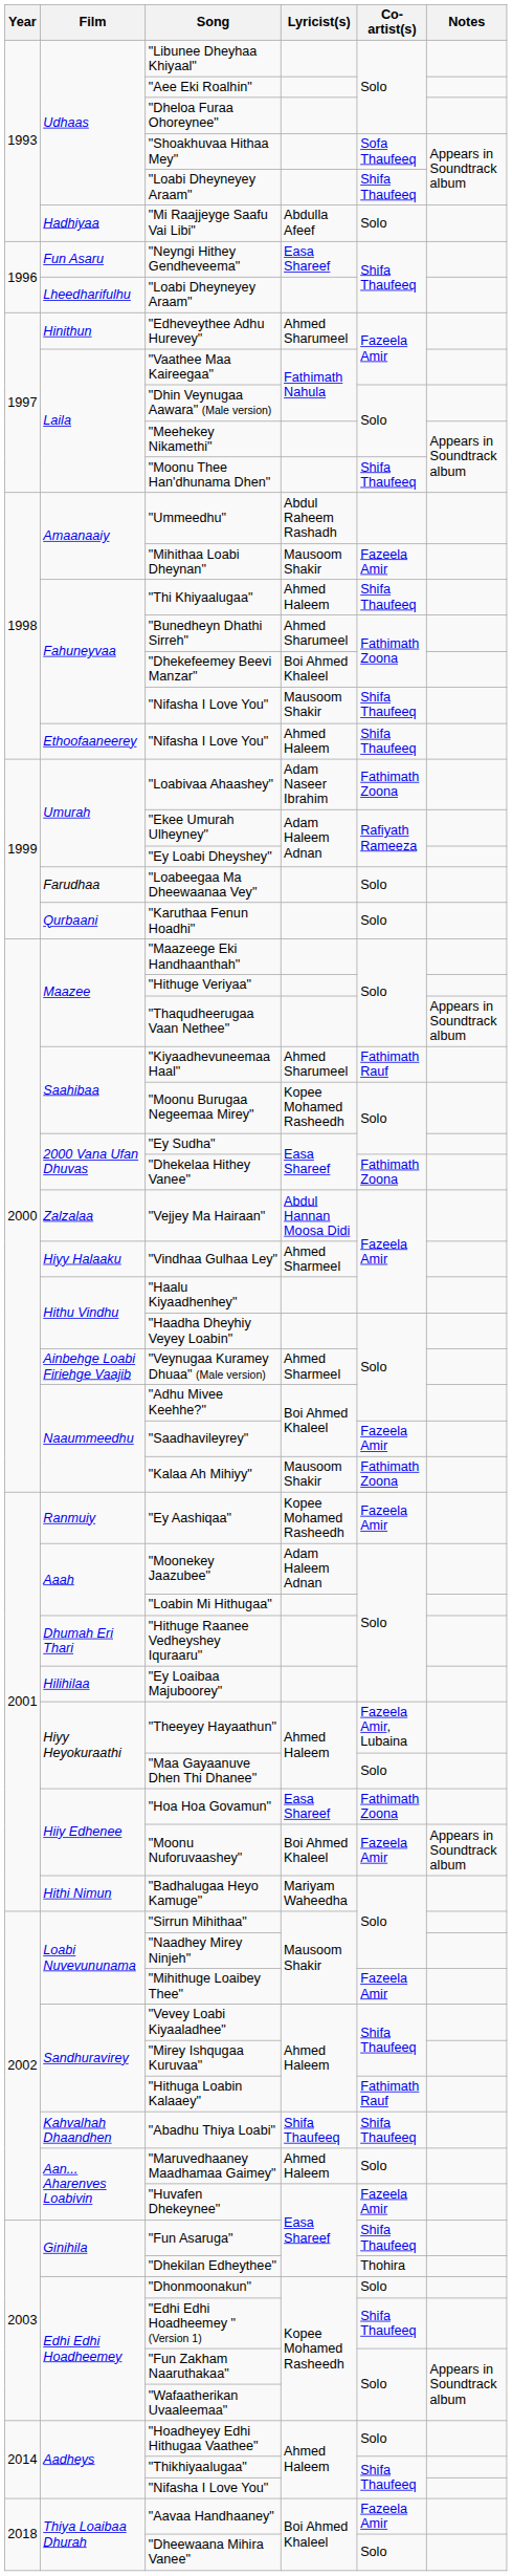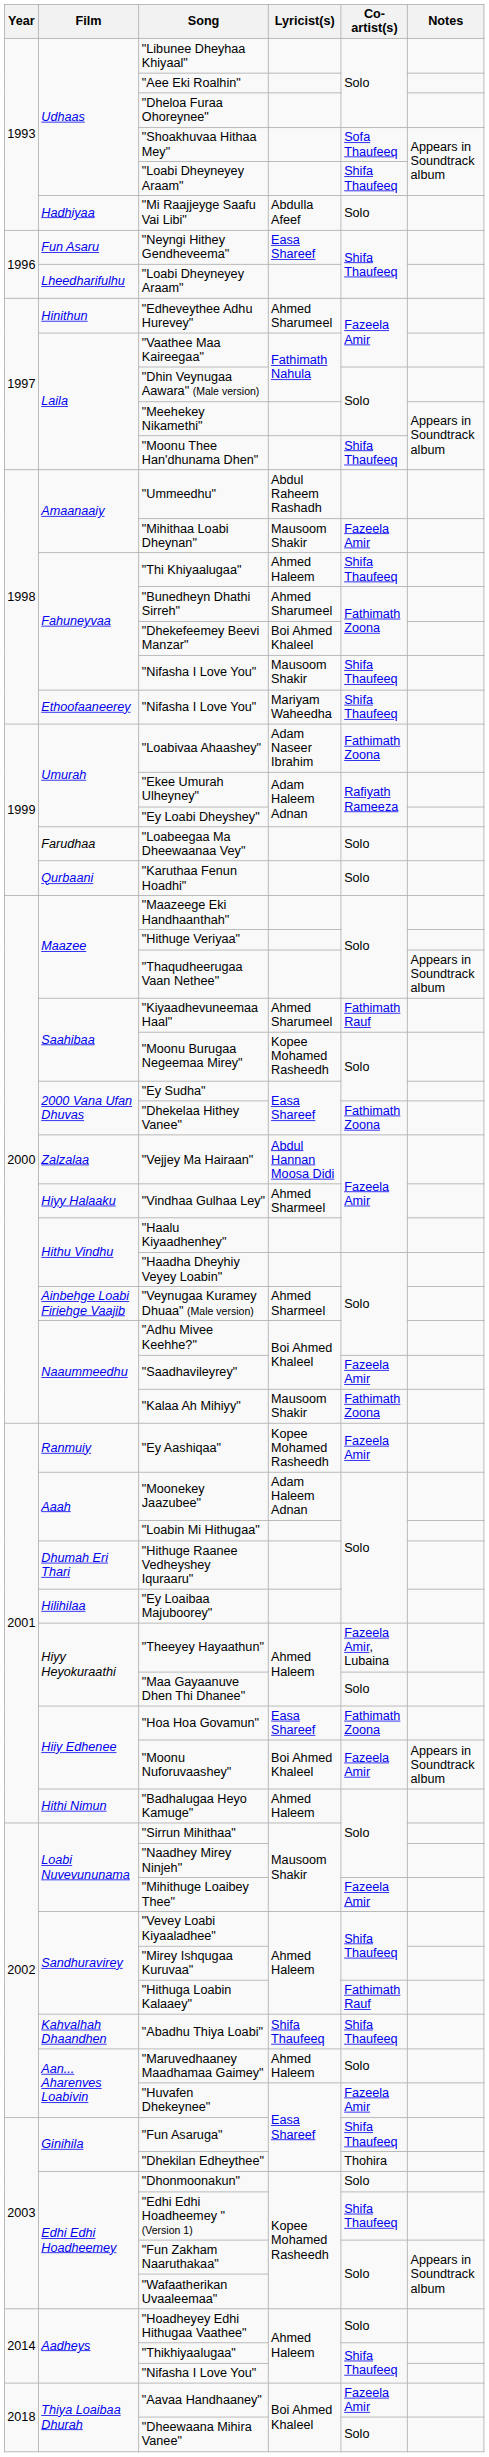 <table class="wikitable plainrowheaders">
 <tr>
 <th scope="col">Year</th>
 <th scope="col">Film</th>
 <th scope="col">Song</th>
 <th>Lyricist(s)</th>
 <th scope="col">Co-artist(s)</th>
 <th>Notes</th>
 </tr>
 <tr>
 <td rowspan="6">1993</td>
 <td rowspan="5"><em><a href='#'>Udhaas</a></em></td>
 <td>"Libunee Dheyhaa Khiyaal"</td>
 <td></td>
 <td rowspan="3">Solo</td>
 <td></td>
 </tr>
 <tr>
 <td>"Aee Eki Roalhin"</td>
 <td></td>
 <td></td>
 </tr>
 <tr>
 <td>"Dheloa Furaa Ohoreynee"</td>
 <td></td>
 <td></td>
 </tr>
 <tr>
 <td>"Shoakhuvaa Hithaa Mey"</td>
 <td></td>
 <td><a href='#'>Sofa Thaufeeq</a></td>
 <td rowspan="2">Appears in Soundtrack album</td>
 </tr>
 <tr>
 <td>"Loabi Dheyneyey Araam"</td>
 <td></td>
 <td><a href='#'>Shifa Thaufeeq</a></td>
 </tr>
 <tr>
 <td><em><a href='#'>Hadhiyaa</a></em></td>
 <td>"Mi Raajjeyge Saafu Vai Libi"</td>
 <td>Abdulla Afeef</td>
 <td>Solo</td>
 <td></td>
 </tr>
 <tr>
 <td rowspan="2">1996</td>
 <td scope="row"><em><a href='#'>Fun Asaru</a></em></td>
 <td>"Neyngi Hithey Gendheveema"</td>
 <td><a href='#'>Easa Shareef</a></td>
 <td rowspan="2"><a href='#'>Shifa Thaufeeq</a></td>
 <td></td>
 </tr>
 <tr>
 <td><em><a href='#'>Lheedharifulhu</a></em></td>
 <td>"Loabi Dheyneyey Araam"</td>
 <td></td>
 <td></td>
 </tr>
 <tr>
 <td rowspan="5">1997</td>
 <td scope="row"><em><a href='#'>Hinithun</a></em></td>
 <td>"Edheveythee Adhu Hurevey"</td>
 <td>Ahmed Sharumeel</td>
 <td rowspan="2"><a href='#'>Fazeela Amir</a></td>
 <td></td>
 </tr>
 <tr>
 <td rowspan="4" scope="row"><em><a href='#'>Laila</a></em></td>
 <td>"Vaathee Maa Kaireegaa"</td>
 <td rowspan="2"><a href='#'>Fathimath Nahula</a></td>
 <td></td>
 </tr>
 <tr>
 <td>"Dhin Veynugaa Aawara" <small>(Male version)</small></td>
 <td rowspan="2">Solo</td>
 <td></td>
 </tr>
 <tr>
 <td>"Meehekey Nikamethi"</td>
 <td></td>
 <td rowspan="2">Appears in Soundtrack album</td>
 </tr>
 <tr>
 <td>"Moonu Thee Han'dhunama Dhen"</td>
 <td></td>
 <td><a href='#'>Shifa Thaufeeq</a></td>
 </tr>
 <tr>
 <td rowspan="7">1998</td>
 <td rowspan="2" scope="row"><em><a href='#'>Amaanaaiy</a></em></td>
 <td>"Ummeedhu"</td>
 <td>Abdul Raheem Rashadh</td>
 <td></td>
 <td></td>
 </tr>
 <tr>
 <td>"Mihithaa Loabi Dheynan"</td>
 <td>Mausoom Shakir</td>
 <td><a href='#'>Fazeela Amir</a></td>
 <td></td>
 </tr>
 <tr>
 <td rowspan="4"><em><a href='#'>Fahuneyvaa</a></em></td>
 <td>"Thi Khiyaalugaa"</td>
 <td>Ahmed Haleem</td>
 <td><a href='#'>Shifa Thaufeeq</a></td>
 <td></td>
 </tr>
 <tr>
 <td>"Bunedheyn Dhathi Sirreh"</td>
 <td>Ahmed Sharumeel</td>
 <td rowspan="2"><a href='#'>Fathimath Zoona</a></td>
 <td></td>
 </tr>
 <tr>
 <td>"Dhekefeemey Beevi Manzar"</td>
 <td>Boi Ahmed Khaleel</td>
 <td></td>
 </tr>
 <tr>
 <td>"Nifasha I Love You"</td>
 <td>Mausoom Shakir</td>
 <td><a href='#'>Shifa Thaufeeq</a></td>
 <td></td>
 </tr>
 <tr>
 <td><em><a href='#'>Ethoofaaneerey</a></em></td>
 <td>"Nifasha I Love You"</td>
-<td>Ahmed Haleem</td>
+<td>Mariyam Waheedha</td>
 <td><a href='#'>Shifa Thaufeeq</a></td>
 <td></td>
 </tr>
 <tr>
 <td rowspan="5">1999</td>
 <td rowspan="3" scope="row"><em><a href='#'>Umurah</a></em></td>
 <td>"Loabivaa Ahaashey"</td>
 <td>Adam Naseer Ibrahim</td>
 <td><a href='#'>Fathimath Zoona</a></td>
 <td></td>
 </tr>
 <tr>
 <td>"Ekee Umurah Ulheyney"</td>
 <td rowspan="2">Adam Haleem Adnan</td>
 <td rowspan="2"><a href='#'>Rafiyath Rameeza</a></td>
 <td></td>
 </tr>
 <tr>
 <td>"Ey Loabi Dheyshey"</td>
 <td></td>
 </tr>
 <tr>
 <td><em>Farudhaa</em></td>
 <td>"Loabeegaa Ma Dheewaanaa Vey"</td>
 <td></td>
 <td>Solo</td>
 <td></td>
 </tr>
 <tr>
 <td><a href='#'><em>Qurbaani</em></a></td>
 <td>"Karuthaa Fenun Hoadhi"</td>
 <td></td>
 <td>Solo</td>
 <td></td>
 </tr>
 <tr>
 <td rowspan="15">2000</td>
 <td rowspan="3"><em><a href='#'>Maazee</a></em></td>
 <td>"Maazeege Eki Handhaanthah"</td>
 <td></td>
 <td rowspan="3">Solo</td>
 <td></td>
 </tr>
 <tr>
 <td>"Hithuge Veriyaa"</td>
 <td></td>
 <td></td>
 </tr>
 <tr>
 <td>"Thaqudheerugaa Vaan Nethee"</td>
 <td></td>
 <td>Appears in Soundtrack album</td>
 </tr>
 <tr>
 <td rowspan="2" scope="row"><em><a href='#'>Saahibaa</a></em></td>
 <td>"Kiyaadhevuneemaa Haal"</td>
 <td>Ahmed Sharumeel</td>
 <td><a href='#'>Fathimath Rauf</a></td>
 <td></td>
 </tr>
 <tr>
 <td>"Moonu Burugaa Negeemaa Mirey"</td>
 <td>Kopee Mohamed Rasheedh</td>
 <td rowspan="2">Solo</td>
 <td></td>
 </tr>
 <tr>
 <td rowspan="2"><em><a href='#'>2000 Vana Ufan Dhuvas</a></em></td>
 <td>"Ey Sudha"</td>
 <td rowspan="2"><a href='#'>Easa Shareef</a></td>
 <td></td>
 </tr>
 <tr>
 <td>"Dhekelaa Hithey Vanee"</td>
 <td><a href='#'>Fathimath Zoona</a></td>
 <td></td>
 </tr>
 <tr>
 <td scope="row"><em><a href='#'>Zalzalaa</a></em></td>
 <td>"Vejjey Ma Hairaan"</td>
 <td><a href='#'>Abdul Hannan Moosa Didi</a></td>
 <td rowspan="3"><a href='#'>Fazeela Amir</a></td>
 <td></td>
 </tr>
 <tr>
 <td><em><a href='#'>Hiyy Halaaku</a></em></td>
 <td>"Vindhaa Gulhaa Ley"</td>
 <td>Ahmed Sharmeel</td>
 <td></td>
 </tr>
 <tr>
 <td rowspan="2"><em><a href='#'>Hithu Vindhu</a></em></td>
 <td>"Haalu Kiyaadhenhey"</td>
 <td></td>
 <td></td>
 </tr>
 <tr>
 <td>"Haadha Dheyhiy Veyey Loabin"</td>
 <td></td>
 <td rowspan="3">Solo</td>
 <td></td>
 </tr>
 <tr>
 <td scope="row"><em><a href='#'>Ainbehge Loabi Firiehge Vaajib</a></em></td>
 <td>"Veynugaa Kuramey Dhuaa" <small>(Male version)</small></td>
 <td>Ahmed Sharmeel</td>
 <td></td>
 </tr>
 <tr>
 <td rowspan="3"><em><a href='#'>Naaummeedhu</a></em></td>
 <td>"Adhu Mivee Keehhe?"</td>
 <td rowspan="2">Boi Ahmed Khaleel</td>
 <td></td>
 </tr>
 <tr>
 <td>"Saadhavileyrey"</td>
 <td><a href='#'>Fazeela Amir</a></td>
 <td></td>
 </tr>
 <tr>
 <td>"Kalaa Ah Mihiyy"</td>
 <td>Mausoom Shakir</td>
 <td><a href='#'>Fathimath Zoona</a></td>
 <td></td>
 </tr>
 <tr>
 <td rowspan="10">2001</td>
 <td><em><a href='#'>Ranmuiy</a></em></td>
 <td>"Ey Aashiqaa"</td>
 <td>Kopee Mohamed Rasheedh</td>
 <td><a href='#'>Fazeela Amir</a></td>
 <td></td>
 </tr>
 <tr>
 <td rowspan="2" scope="row"><em><a href='#'>Aaah</a></em></td>
 <td>"Moonekey Jaazubee"</td>
 <td>Adam Haleem Adnan</td>
 <td rowspan="4">Solo</td>
 <td></td>
 </tr>
 <tr>
 <td>"Loabin Mi Hithugaa"</td>
 <td></td>
 <td></td>
 </tr>
 <tr>
 <td><em><a href='#'>Dhumah Eri Thari</a></em></td>
 <td>"Hithuge Raanee Vedheyshey Iquraaru"</td>
 <td></td>
 <td></td>
 </tr>
 <tr>
 <td scope="row"><em><a href='#'>Hilihilaa</a></em></td>
 <td>"Ey Loaibaa Majuboorey"</td>
 <td></td>
 <td></td>
 </tr>
 <tr>
 <td rowspan="2"><em>Hiyy Heyokuraathi</em></td>
 <td>"Theeyey Hayaathun"</td>
 <td rowspan="2">Ahmed Haleem</td>
 <td><a href='#'>Fazeela Amir</a>, Lubaina</td>
 <td></td>
 </tr>
 <tr>
 <td>"Maa Gayaanuve Dhen Thi Dhanee"</td>
 <td>Solo</td>
 <td></td>
 </tr>
 <tr>
 <td rowspan="2" scope="row"><em><a href='#'>Hiiy Edhenee</a></em></td>
 <td>"Hoa Hoa Govamun"</td>
 <td><a href='#'>Easa Shareef</a></td>
 <td><a href='#'>Fathimath Zoona</a></td>
 <td></td>
 </tr>
 <tr>
 <td>"Moonu Nuforuvaashey"</td>
 <td>Boi Ahmed Khaleel</td>
 <td><a href='#'>Fazeela Amir</a></td>
 <td>Appears in Soundtrack album</td>
 </tr>
 <tr>
 <td scope="row"><em><a href='#'>Hithi Nimun</a></em></td>
 <td>"Badhalugaa Heyo Kamuge"</td>
-<td>Mariyam Waheedha</td>
+<td>Ahmed Haleem</td>
 <td rowspan="3">Solo</td>
 <td></td>
 </tr>
 <tr>
 <td rowspan="9">2002</td>
 <td rowspan="3" scope="row"><em><a href='#'>Loabi Nuvevununama</a></em></td>
 <td>"Sirrun Mihithaa"</td>
 <td rowspan="3">Mausoom Shakir</td>
 <td></td>
 </tr>
 <tr>
 <td>"Naadhey Mirey Ninjeh"</td>
 <td></td>
 </tr>
 <tr>
 <td>"Mihithuge Loaibey Thee"</td>
 <td><a href='#'>Fazeela Amir</a></td>
 <td></td>
 </tr>
 <tr>
 <td rowspan="3"><em><a href='#'>Sandhuravirey</a></em></td>
 <td>"Vevey Loabi Kiyaaladhee"</td>
 <td rowspan="3">Ahmed Haleem</td>
 <td rowspan="2"><a href='#'>Shifa Thaufeeq</a></td>
 <td></td>
 </tr>
 <tr>
 <td>"Mirey Ishqugaa Kuruvaa"</td>
 <td></td>
 </tr>
 <tr>
 <td>"Hithuga Loabin Kalaaey"</td>
 <td><a href='#'>Fathimath Rauf</a></td>
 <td></td>
 </tr>
 <tr>
 <td><em><a href='#'>Kahvalhah Dhaandhen</a></em></td>
 <td>"Abadhu Thiya Loabi"</td>
 <td><a href='#'>Shifa Thaufeeq</a></td>
 <td><a href='#'>Shifa Thaufeeq</a></td>
 <td></td>
 </tr>
 <tr>
 <td rowspan="2"><em><a href='#'>Aan... Aharenves Loabivin</a></em></td>
 <td>"Maruvedhaaney Maadhamaa Gaimey"</td>
 <td>Ahmed Haleem</td>
 <td>Solo</td>
 <td></td>
 </tr>
 <tr>
 <td>"Huvafen Dhekeynee"</td>
 <td rowspan="3"><a href='#'>Easa Shareef</a></td>
 <td><a href='#'>Fazeela Amir</a></td>
 <td></td>
 </tr>
 <tr>
 <td rowspan="6">2003</td>
 <td rowspan="2" scope="row"><em><a href='#'>Ginihila</a></em></td>
 <td>"Fun Asaruga"</td>
 <td><a href='#'>Shifa Thaufeeq</a></td>
 <td></td>
 </tr>
 <tr>
 <td>"Dhekilan Edheythee"</td>
 <td>Thohira</td>
 <td></td>
 </tr>
 <tr>
 <td rowspan="4"><em><a href='#'>Edhi Edhi Hoadheemey</a></em></td>
 <td>"Dhonmoonakun"</td>
 <td rowspan="4">Kopee Mohamed Rasheedh</td>
 <td>Solo</td>
 <td></td>
 </tr>
 <tr>
 <td>"Edhi Edhi Hoadheemey " <small>(Version 1)</small></td>
 <td><a href='#'>Shifa Thaufeeq</a></td>
 <td></td>
 </tr>
 <tr>
 <td>"Fun Zakham Naaruthakaa"</td>
 <td rowspan="2">Solo</td>
 <td rowspan="2">Appears in Soundtrack album</td>
 </tr>
 <tr>
 <td>"Wafaatherikan Uvaaleemaa"</td>
 </tr>
 <tr>
 <td rowspan="3">2014</td>
 <td rowspan="3"><em><a href='#'>Aadheys</a></em></td>
 <td>"Hoadheyey Edhi Hithugaa Vaathee"</td>
 <td rowspan="3">Ahmed Haleem</td>
 <td>Solo</td>
 <td></td>
 </tr>
 <tr>
 <td>"Thikhiyaalugaa"</td>
 <td rowspan="2"><a href='#'>Shifa Thaufeeq</a></td>
 <td></td>
 </tr>
 <tr>
 <td>"Nifasha I Love You"</td>
 <td></td>
 </tr>
 <tr>
 <td rowspan="2">2018</td>
 <td rowspan="2" scope="row"><em><a href='#'>Thiya Loaibaa Dhurah</a></em></td>
 <td>"Aavaa Handhaaney"</td>
 <td rowspan="2">Boi Ahmed Khaleel</td>
 <td><a href='#'>Fazeela Amir</a></td>
 <td></td>
 </tr>
 <tr>
 <td>"Dheewaana Mihira Vanee"</td>
 <td>Solo</td>
 <td></td>
 </tr>
 </table>
